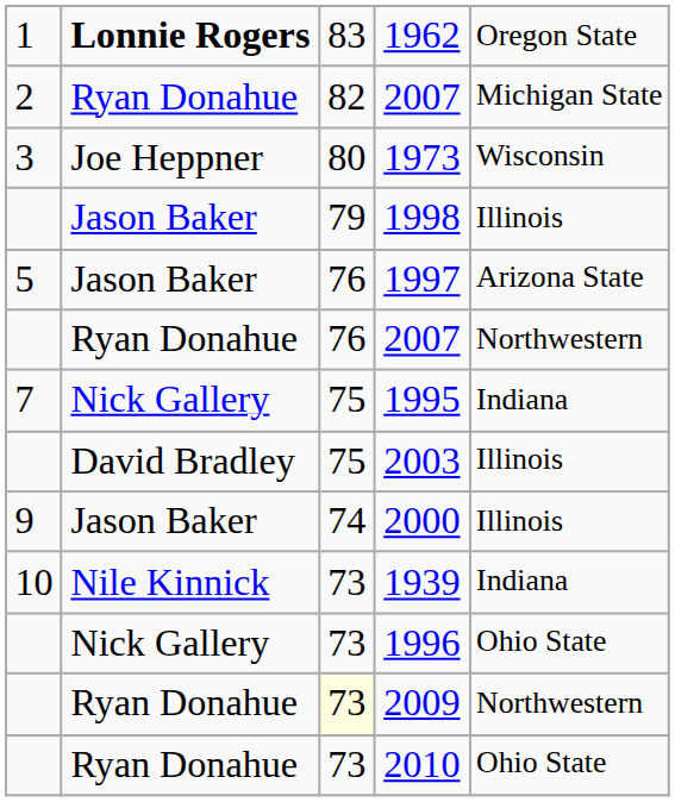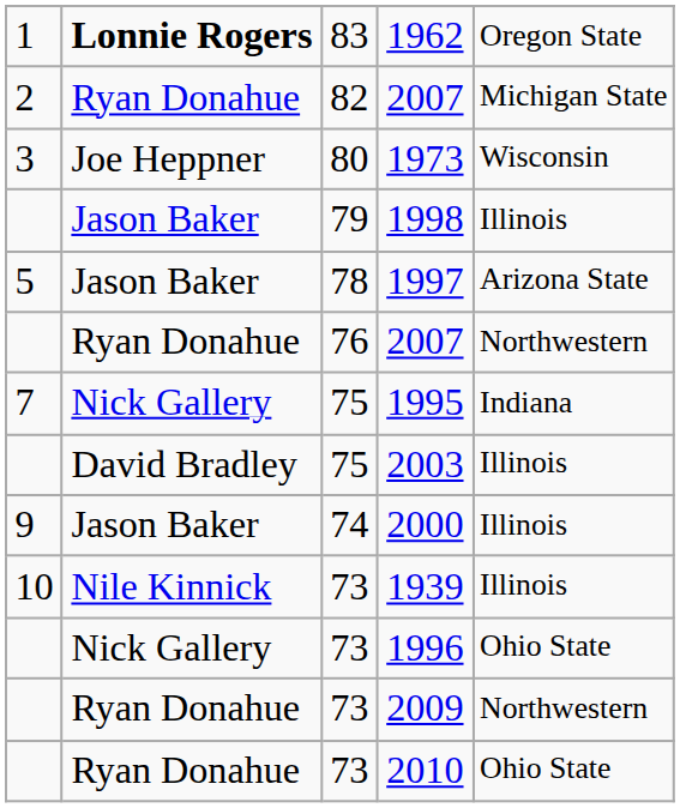 <table class="wikitable">
 <tr>
 </tr>
 <tr>
 <td>1</td>
 <td><strong>Lonnie Rogers</strong></td>
 <td>83</td>
 <td><a href='#'>1962</a></td>
 <td style="font-size:80%;">Oregon State</td>
 </tr>
 <tr>
 <td>2</td>
 <td><a href='#'>Ryan Donahue</a></td>
 <td>82</td>
 <td><a href='#'>2007</a></td>
 <td style="font-size:80%;">Michigan State</td>
 </tr>
 <tr>
 <td>3</td>
 <td>Joe Heppner</td>
 <td>80</td>
 <td><a href='#'>1973</a></td>
 <td style="font-size:80%;">Wisconsin</td>
 </tr>
 <tr>
 <td></td>
 <td><a href='#'>Jason Baker</a></td>
 <td>79</td>
 <td><a href='#'>1998</a></td>
 <td style="font-size:80%;">Illinois</td>
 </tr>
 <tr>
 <td>5</td>
 <td>Jason Baker</td>
-<td>76</td>
+<td>78</td>
 <td><a href='#'>1997</a></td>
 <td style="font-size:80%;">Arizona State</td>
 </tr>
 <tr>
 <td></td>
 <td>Ryan Donahue</td>
 <td>76</td>
 <td><a href='#'>2007</a></td>
 <td style="font-size:80%;">Northwestern</td>
 </tr>
 <tr>
 <td>7</td>
 <td><a href='#'>Nick Gallery</a></td>
 <td>75</td>
 <td><a href='#'>1995</a></td>
 <td style="font-size:80%;">Indiana</td>
 </tr>
 <tr>
 <td></td>
 <td>David Bradley</td>
 <td>75</td>
 <td><a href='#'>2003</a></td>
 <td style="font-size:80%;">Illinois</td>
 </tr>
 <tr>
 <td>9</td>
 <td>Jason Baker</td>
 <td>74</td>
 <td><a href='#'>2000</a></td>
 <td style="font-size:80%;">Illinois</td>
 </tr>
 <tr>
 <td>10</td>
 <td><a href='#'>Nile Kinnick</a></td>
 <td>73</td>
 <td><a href='#'>1939</a></td>
-<td style="font-size:80%;">Indiana</td>
+<td style="font-size:80%;">Illinois</td>
 </tr>
 <tr>
 <td></td>
 <td>Nick Gallery</td>
 <td>73</td>
 <td><a href='#'>1996</a></td>
 <td style="font-size:80%;">Ohio State</td>
 </tr>
 <tr>
 <td></td>
 <td>Ryan Donahue</td>
-<td style="background: lightyellow;">73</td>
+<td>73</td>
 <td><a href='#'>2009</a></td>
 <td style="font-size:80%;">Northwestern</td>
 </tr>
 <tr>
 <td></td>
 <td>Ryan Donahue</td>
 <td>73</td>
 <td><a href='#'>2010</a></td>
 <td style="font-size:80%;">Ohio State</td>
 </tr>
 </table>
